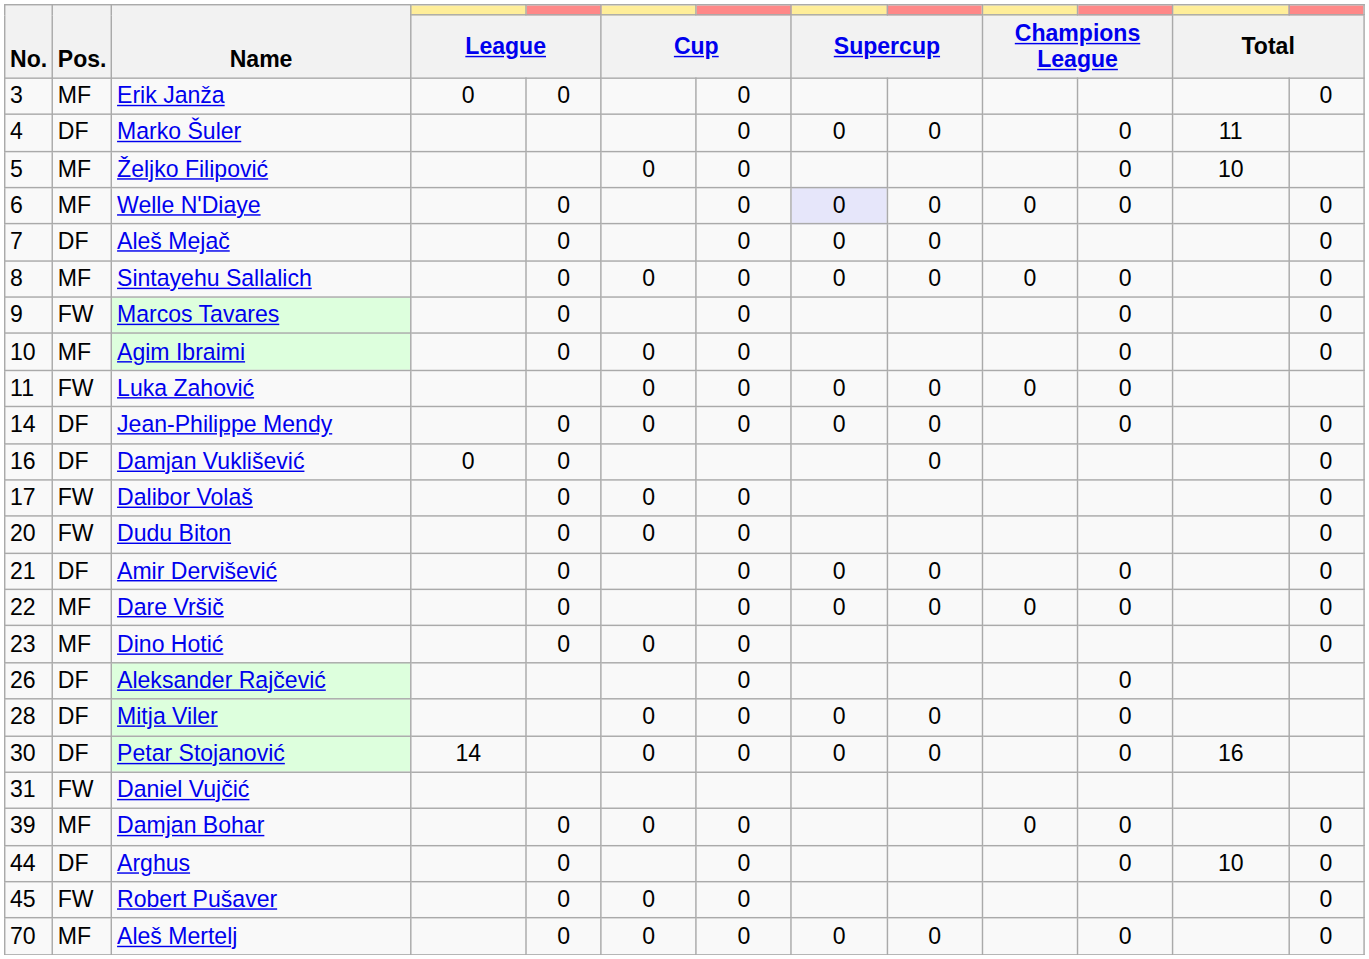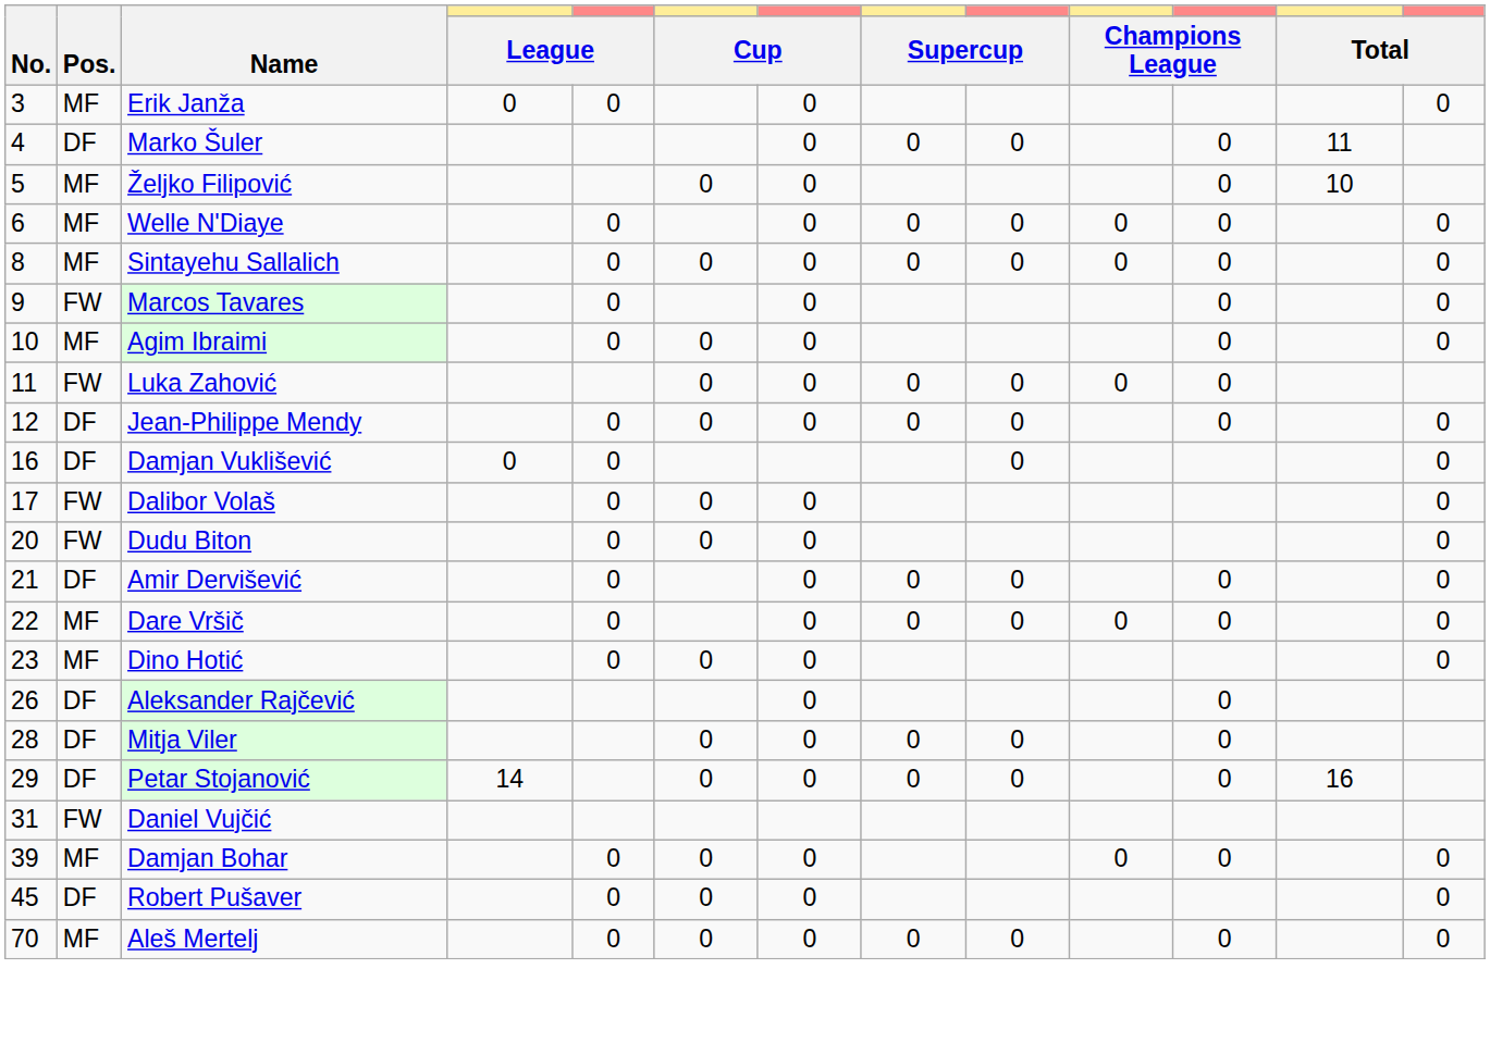 <table class="wikitable sortable" style="text-align:center">
 <tr>
 <th rowspan="2" valign="bottom" class="unsortable">No.</th>
 <th rowspan="2" valign="bottom" class="unsortable">Pos.</th>
 <th rowspan="2" valign="bottom" class="unsortable" width="200">Name</th>
 <th style="background:#FFEE99"></th>
 <th style="background:#FF8888"></th>
 <th style="background:#FFEE99"></th>
 <th style="background:#FF8888"></th>
 <th style="background:#FFEE99"></th>
 <th style="background:#FF8888"></th>
 <th style="background:#FFEE99"></th>
 <th style="background:#FF8888"></th>
 <th style="background:#FFEE99"></th>
 <th style="background:#FF8888"></th>
 </tr>
 <tr class="unsortable">
 <th colspan="2" width="125"><a href='#'>League</a></th>
 <th colspan="2" width="125"><a href='#'>Cup</a></th>
 <th colspan="2" width="125"><a href='#'>Supercup</a></th>
 <th colspan="2" width="125"><a href='#'>Champions League</a></th>
 <th colspan="2" width="125">Total</th>
 </tr>
 <tr>
 <td align="left">3</td>
 <td align="left">MF</td>
 <td align="left"> <a href='#'>Erik Janža</a></td>
 <td>0</td>
 <td>0 </td>
 <td></td>
 <td>0 </td>
 <td></td>
 <td> </td>
 <td></td>
 <td> </td>
 <td></td>
 <td>0 </td>
 </tr>
 <tr>
 <td align="left">4</td>
 <td align="left">DF</td>
 <td align="left"> <a href='#'>Marko Šuler</a></td>
 <td></td>
 <td> </td>
 <td></td>
 <td>0 </td>
 <td>0</td>
 <td>0 </td>
 <td></td>
 <td>0 </td>
 <td>11</td>
 <td> </td>
 </tr>
 <tr>
 <td align="left">5</td>
 <td align="left">MF</td>
 <td align="left"> <a href='#'>Željko Filipović</a></td>
 <td></td>
 <td> </td>
 <td>0</td>
 <td>0 </td>
 <td></td>
 <td> </td>
 <td></td>
 <td>0 </td>
 <td>10</td>
 <td> </td>
 </tr>
 <tr>
 <td align="left">6</td>
 <td align="left">MF</td>
 <td align="left"> <a href='#'>Welle N'Diaye</a></td>
 <td></td>
 <td>0 </td>
 <td></td>
 <td>0 </td>
-<td style="background: lavender;">0</td>
+<td>0</td>
 <td>0 </td>
 <td>0</td>
 <td>0 </td>
-<td></td>
-<td>0 </td>
-</tr>
-<tr>
-<td align="left">7</td>
-<td align="left">DF</td>
-<td align="left"> <a href='#'>Aleš Mejač</a></td>
-<td></td>
-<td>0 </td>
-<td></td>
-<td>0 </td>
-<td>0</td>
-<td>0 </td>
-<td></td>
-<td> </td>
 <td></td>
 <td>0 </td>
 </tr>
 <tr>
 <td align="left">8</td>
 <td align="left">MF</td>
 <td align="left"> <a href='#'>Sintayehu Sallalich</a></td>
 <td></td>
 <td>0 </td>
 <td>0</td>
 <td>0 </td>
 <td>0</td>
 <td>0 </td>
 <td>0</td>
 <td>0 </td>
 <td></td>
 <td>0 </td>
 </tr>
 <tr>
 <td align="left">9</td>
 <td align="left">FW</td>
 <td align="left" bgcolor="#DDFFDD"> <a href='#'>Marcos Tavares</a> </td>
 <td></td>
 <td>0 </td>
 <td></td>
 <td>0 </td>
 <td></td>
 <td> </td>
 <td></td>
 <td>0 </td>
 <td></td>
 <td>0 </td>
 </tr>
 <tr>
 <td align="left">10</td>
 <td align="left">MF</td>
 <td align="left" bgcolor="#DDFFDD"> <a href='#'>Agim Ibraimi</a> </td>
 <td></td>
 <td>0 </td>
 <td>0</td>
 <td>0 </td>
 <td></td>
 <td> </td>
 <td></td>
 <td>0 </td>
 <td></td>
 <td>0 </td>
 </tr>
 <tr>
 <td align="left">11</td>
 <td align="left">FW</td>
 <td align="left"> <a href='#'>Luka Zahović</a></td>
 <td></td>
 <td> </td>
 <td>0</td>
 <td>0 </td>
 <td>0</td>
 <td>0 </td>
 <td>0</td>
 <td>0 </td>
 <td></td>
 <td> </td>
 </tr>
 <tr>
-<td align="left">14</td>
+<td align="left">12</td>
 <td align="left">DF</td>
 <td align="left"> <a href='#'>Jean-Philippe Mendy</a></td>
 <td></td>
 <td>0 </td>
 <td>0</td>
 <td>0 </td>
 <td>0</td>
 <td>0 </td>
 <td></td>
 <td>0 </td>
 <td></td>
 <td>0 </td>
 </tr>
 <tr>
 <td align="left">16</td>
 <td align="left">DF</td>
 <td align="left"> <a href='#'>Damjan Vuklišević</a></td>
 <td>0</td>
 <td>0 </td>
 <td></td>
 <td> </td>
 <td></td>
 <td>0 </td>
 <td></td>
 <td> </td>
 <td></td>
 <td>0 </td>
 </tr>
 <tr>
 <td align="left">17</td>
 <td align="left">FW</td>
 <td align="left"> <a href='#'>Dalibor Volaš</a></td>
 <td></td>
 <td>0 </td>
 <td>0</td>
 <td>0 </td>
 <td></td>
 <td> </td>
 <td></td>
 <td> </td>
 <td></td>
 <td>0 </td>
 </tr>
 <tr>
 <td align="left">20</td>
 <td align="left">FW</td>
 <td align="left"> <a href='#'>Dudu Biton</a></td>
 <td></td>
 <td>0 </td>
 <td>0</td>
 <td>0 </td>
 <td></td>
 <td> </td>
 <td></td>
 <td> </td>
 <td></td>
 <td>0 </td>
 </tr>
 <tr>
 <td align="left">21</td>
 <td align="left">DF</td>
 <td align="left"> <a href='#'>Amir Dervišević</a></td>
 <td></td>
 <td>0 </td>
 <td></td>
 <td>0 </td>
 <td>0</td>
 <td>0 </td>
 <td></td>
 <td>0 </td>
 <td></td>
 <td>0 </td>
 </tr>
 <tr>
 <td align="left">22</td>
 <td align="left">MF</td>
 <td align="left"> <a href='#'>Dare Vršič</a></td>
 <td></td>
 <td>0 </td>
 <td></td>
 <td>0 </td>
 <td>0</td>
 <td>0 </td>
 <td>0</td>
 <td>0 </td>
 <td></td>
 <td>0 </td>
 </tr>
 <tr>
 <td align="left">23</td>
 <td align="left">MF</td>
 <td align="left"> <a href='#'>Dino Hotić</a></td>
 <td></td>
 <td>0 </td>
 <td>0</td>
 <td>0 </td>
 <td></td>
 <td> </td>
 <td></td>
 <td> </td>
 <td></td>
 <td>0 </td>
 </tr>
 <tr>
 <td align="left">26</td>
 <td align="left">DF</td>
 <td align="left" bgcolor="#DDFFDD"> <a href='#'>Aleksander Rajčević</a> </td>
 <td></td>
 <td> </td>
 <td></td>
 <td>0 </td>
 <td></td>
 <td> </td>
 <td></td>
 <td>0 </td>
 <td></td>
 <td> </td>
 </tr>
 <tr>
 <td align="left">28</td>
 <td align="left">DF</td>
 <td align="left" bgcolor="#DDFFDD"> <a href='#'>Mitja Viler</a> </td>
 <td></td>
 <td> </td>
 <td>0</td>
 <td>0 </td>
 <td>0</td>
 <td>0 </td>
 <td></td>
 <td>0 </td>
 <td></td>
 <td> </td>
 </tr>
 <tr>
-<td align="left">30</td>
+<td align="left">29</td>
 <td align="left">DF</td>
 <td align="left" bgcolor="#DDFFDD"> <a href='#'>Petar Stojanović</a> </td>
 <td>14</td>
 <td> </td>
 <td>0</td>
 <td>0 </td>
 <td>0</td>
 <td>0 </td>
 <td></td>
 <td>0 </td>
 <td>16</td>
 <td> </td>
 </tr>
 <tr>
 <td align="left">31</td>
 <td align="left">FW</td>
 <td align="left"> <a href='#'>Daniel Vujčić</a></td>
 <td></td>
 <td> </td>
 <td></td>
 <td> </td>
 <td></td>
 <td> </td>
 <td></td>
 <td> </td>
 <td></td>
 <td> </td>
 </tr>
 <tr>
 <td align="left">39</td>
 <td align="left">MF</td>
 <td align="left"> <a href='#'>Damjan Bohar</a></td>
 <td></td>
 <td>0 </td>
 <td>0</td>
 <td>0 </td>
 <td></td>
 <td> </td>
 <td>0</td>
 <td>0 </td>
 <td></td>
 <td>0 </td>
 </tr>
 <tr>
-<td align="left">44</td>
+<td align="left">45</td>
 <td align="left">DF</td>
-<td align="left"> <a href='#'>Arghus</a></td>
-<td></td>
-<td>0 </td>
-<td></td>
-<td>0 </td>
-<td></td>
-<td> </td>
-<td></td>
-<td>0 </td>
-<td>10</td>
-<td>0 </td>
-</tr>
-<tr>
-<td align="left">45</td>
-<td align="left">FW</td>
 <td align="left"> <a href='#'>Robert Pušaver</a></td>
 <td></td>
 <td>0 </td>
 <td>0</td>
 <td>0 </td>
 <td></td>
 <td> </td>
 <td></td>
 <td> </td>
 <td></td>
 <td>0 </td>
 </tr>
 <tr>
 <td align="left">70</td>
 <td align="left">MF</td>
 <td align="left"> <a href='#'>Aleš Mertelj</a></td>
 <td></td>
 <td>0 </td>
 <td>0</td>
 <td>0 </td>
 <td>0</td>
 <td>0 </td>
 <td></td>
 <td>0 </td>
 <td></td>
 <td>0 </td>
 </tr>
 <tr>
 </tr>
 </table>
